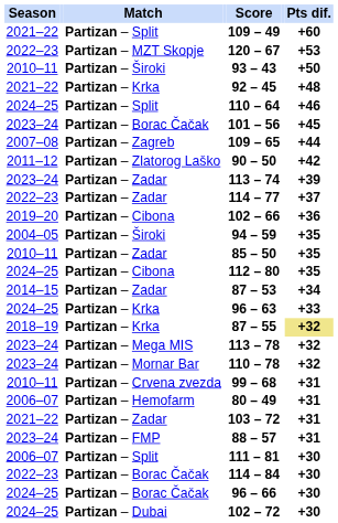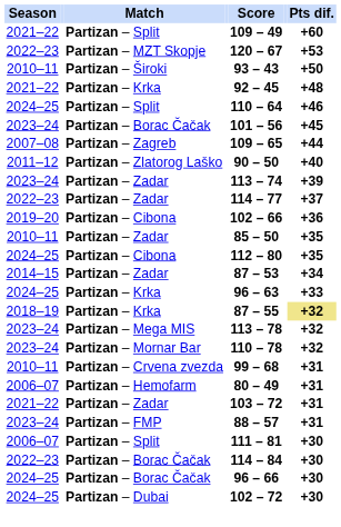 <table class="toccolours" border="0" cellpadding="2" cellspacing="0" align="left" style="margin:0.5em;">
 <tr bgcolor=#CADCFB>
 <th>Season</th>
 <th></th>
 <th>Match</th>
 <th></th>
 <th>Score</th>
 <th></th>
 <th>Pts dif.</th>
 </tr>
 <tr>
 <td align="center"><a href='#'>2021–22</a></td>
 <td></td>
 <td align="left"><strong>Partizan</strong> – <a href='#'>Split</a></td>
 <td></td>
 <td align="center"><strong>109 – 49</strong></td>
 <td></td>
 <td align="center"><strong>+60</strong></td>
 </tr>
 <tr>
 <td align="center"><a href='#'>2022–23</a></td>
 <td></td>
 <td align="left"><strong>Partizan</strong> – <a href='#'>MZT Skopje</a></td>
 <td></td>
 <td align="center"><strong>120 – 67</strong></td>
 <td></td>
 <td align="center"><strong>+53</strong></td>
 </tr>
 <tr>
 <td align="center"><a href='#'>2010–11</a></td>
 <td></td>
 <td align="left"><strong>Partizan</strong> – <a href='#'>Široki</a></td>
 <td></td>
 <td align="center"><strong>93 – 43</strong></td>
 <td></td>
 <td align="center"><strong>+50</strong></td>
 </tr>
 <tr>
 <td align="center"><a href='#'>2021–22</a></td>
 <td></td>
 <td align="left"><strong>Partizan</strong> – <a href='#'>Krka</a></td>
 <td></td>
 <td align="center"><strong>92 – 45</strong></td>
 <td></td>
 <td align="center"><strong>+48</strong></td>
 </tr>
 <tr>
 <td align="center"><a href='#'>2024–25</a></td>
 <td></td>
 <td align="left"><strong>Partizan</strong> – <a href='#'>Split</a></td>
 <td></td>
 <td align="center"><strong>110 – 64</strong></td>
 <td></td>
 <td align="center"><strong>+46</strong></td>
 </tr>
 <tr>
 <td align="center"><a href='#'>2023–24</a></td>
 <td></td>
 <td align="left"><strong>Partizan</strong> – <a href='#'>Borac Čačak</a></td>
 <td></td>
 <td align="center"><strong>101 – 56</strong></td>
 <td></td>
 <td align="center"><strong>+45</strong></td>
 </tr>
 <tr>
 <td align="center"><a href='#'>2007–08</a></td>
 <td></td>
 <td align="left"><strong>Partizan</strong> – <a href='#'>Zagreb</a></td>
 <td></td>
 <td align="center"><strong>109 – 65</strong></td>
 <td></td>
 <td align="center"><strong>+44</strong></td>
 </tr>
 <tr>
 <td align="center"><a href='#'>2011–12</a></td>
 <td></td>
 <td align="left"><strong>Partizan</strong> – <a href='#'>Zlatorog Laško</a></td>
 <td></td>
 <td align="center"><strong>90 – 50</strong></td>
 <td></td>
-<td align="center"><strong>+42</strong></td>
+<td align="center"><strong>+40</strong></td>
 </tr>
 <tr>
 <td align="center"><a href='#'>2023–24</a></td>
 <td></td>
 <td align="left"><strong>Partizan</strong> – <a href='#'>Zadar</a></td>
 <td></td>
 <td align="center"><strong>113 – 74</strong></td>
 <td></td>
 <td align="center"><strong>+39</strong></td>
 </tr>
 <tr>
 <td align="center"><a href='#'>2022–23</a></td>
 <td></td>
 <td align="left"><strong>Partizan</strong> – <a href='#'>Zadar</a></td>
 <td></td>
 <td align="center"><strong>114 – 77</strong></td>
 <td></td>
 <td align="center"><strong>+37</strong></td>
 </tr>
 <tr>
 <td align="center"><a href='#'>2019–20</a></td>
 <td></td>
 <td align="left"><strong>Partizan</strong> – <a href='#'>Cibona</a></td>
 <td></td>
 <td align="center"><strong>102 – 66</strong></td>
 <td></td>
 <td align="center"><strong>+36</strong></td>
-</tr>
-<tr>
-<td align="center"><a href='#'>2004–05</a></td>
-<td></td>
-<td align="left"><strong>Partizan</strong> – <a href='#'>Široki</a></td>
-<td></td>
-<td align="center"><strong>94 – 59</strong></td>
-<td></td>
-<td align="center"><strong>+35</strong></td>
 </tr>
 <tr>
 <td align="center"><a href='#'>2010–11</a></td>
 <td></td>
 <td align="left"><strong>Partizan</strong> – <a href='#'>Zadar</a></td>
 <td></td>
 <td align="center"><strong>85 – 50</strong></td>
 <td></td>
 <td align="center"><strong>+35</strong></td>
 </tr>
 <tr>
 <td align="center"><a href='#'>2024–25</a></td>
 <td></td>
 <td align="left"><strong>Partizan</strong> – <a href='#'>Cibona</a></td>
 <td></td>
 <td align="center"><strong>112 – 80</strong></td>
 <td></td>
 <td align="center"><strong>+35</strong></td>
 </tr>
 <tr>
 <td align="center"><a href='#'>2014–15</a></td>
 <td></td>
 <td align="left"><strong>Partizan</strong> – <a href='#'>Zadar</a></td>
 <td></td>
 <td align="center"><strong>87 – 53</strong></td>
 <td></td>
 <td align="center"><strong>+34</strong></td>
 </tr>
 <tr>
 <td align="center"><a href='#'>2024–25</a></td>
 <td></td>
 <td align="left"><strong>Partizan</strong> – <a href='#'>Krka</a></td>
 <td></td>
 <td align="center"><strong>96 – 63</strong></td>
 <td></td>
 <td align="center"><strong>+33</strong></td>
 </tr>
 <tr>
 <td align="center"><a href='#'>2018–19</a></td>
 <td></td>
 <td align="left"><strong>Partizan</strong> – <a href='#'>Krka</a></td>
 <td></td>
 <td align="center"><strong>87 – 55</strong></td>
 <td></td>
 <td align="center" style="background: khaki;"><strong>+32</strong></td>
 </tr>
 <tr>
 <td align="center"><a href='#'>2023–24</a></td>
 <td></td>
 <td align="left"><strong>Partizan</strong> – <a href='#'>Mega MIS</a></td>
 <td></td>
 <td align="center"><strong>113 – 78</strong></td>
 <td></td>
 <td align="center"><strong>+32</strong></td>
 </tr>
 <tr>
 <td align="center"><a href='#'>2023–24</a></td>
 <td></td>
 <td align="left"><strong>Partizan</strong> – <a href='#'>Mornar Bar</a></td>
 <td></td>
 <td align="center"><strong>110 – 78</strong></td>
 <td></td>
 <td align="center"><strong>+32</strong></td>
 </tr>
 <tr>
 <td align="center"><a href='#'>2010–11</a></td>
 <td></td>
 <td align="left"><strong>Partizan</strong> – <a href='#'>Crvena zvezda</a></td>
 <td></td>
 <td align="center"><strong>99 – 68</strong></td>
 <td></td>
 <td align="center"><strong>+31</strong></td>
 </tr>
 <tr>
 <td align="center"><a href='#'>2006–07</a></td>
 <td></td>
 <td align="left"><strong>Partizan</strong> – <a href='#'>Hemofarm</a></td>
 <td></td>
 <td align="center"><strong>80 – 49</strong></td>
 <td></td>
 <td align="center"><strong>+31</strong></td>
 </tr>
 <tr>
 <td align="center"><a href='#'>2021–22</a></td>
 <td></td>
 <td align="left"><strong>Partizan</strong> – <a href='#'>Zadar</a></td>
 <td></td>
 <td align="center"><strong>103 – 72</strong></td>
 <td></td>
 <td align="center"><strong>+31</strong></td>
 </tr>
 <tr>
 <td align="center"><a href='#'>2023–24</a></td>
 <td></td>
 <td align="left"><strong>Partizan</strong> – <a href='#'>FMP</a></td>
 <td></td>
 <td align="center"><strong>88 – 57</strong></td>
 <td></td>
 <td align="center"><strong>+31</strong></td>
 </tr>
 <tr>
 <td align="center"><a href='#'>2006–07</a></td>
 <td></td>
 <td align="left"><strong>Partizan</strong> – <a href='#'>Split</a></td>
 <td></td>
 <td align="center"><strong>111 – 81</strong></td>
 <td></td>
 <td align="center"><strong>+30</strong></td>
 </tr>
 <tr>
 <td align="center"><a href='#'>2022–23</a></td>
 <td></td>
 <td align="left"><strong>Partizan</strong> – <a href='#'>Borac Čačak</a></td>
 <td></td>
 <td align="center"><strong>114 – 84</strong></td>
 <td></td>
 <td align="center"><strong>+30</strong></td>
 </tr>
 <tr>
 <td align="center"><a href='#'>2024–25</a></td>
 <td></td>
 <td align="left"><strong>Partizan</strong> – <a href='#'>Borac Čačak</a></td>
 <td></td>
 <td align="center"><strong>96 – 66</strong></td>
 <td></td>
 <td align="center"><strong>+30</strong></td>
 </tr>
 <tr>
 <td align="center"><a href='#'>2024–25</a></td>
 <td></td>
 <td align="left"><strong>Partizan</strong> – <a href='#'>Dubai</a></td>
 <td></td>
 <td align="center"><strong>102 – 72</strong></td>
 <td></td>
 <td align="center"><strong>+30</strong></td>
 </tr>
 </table>
